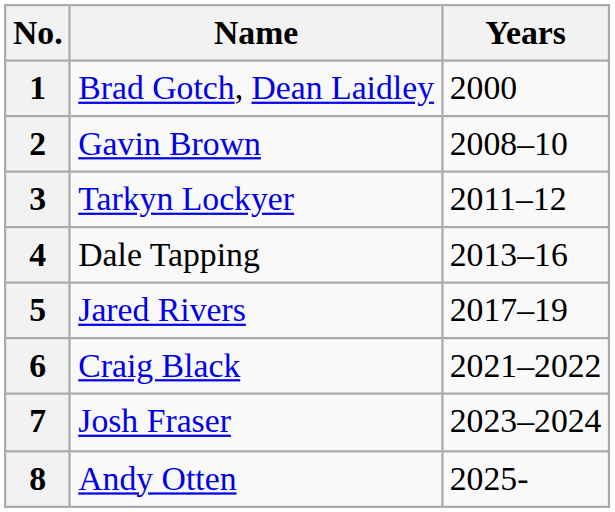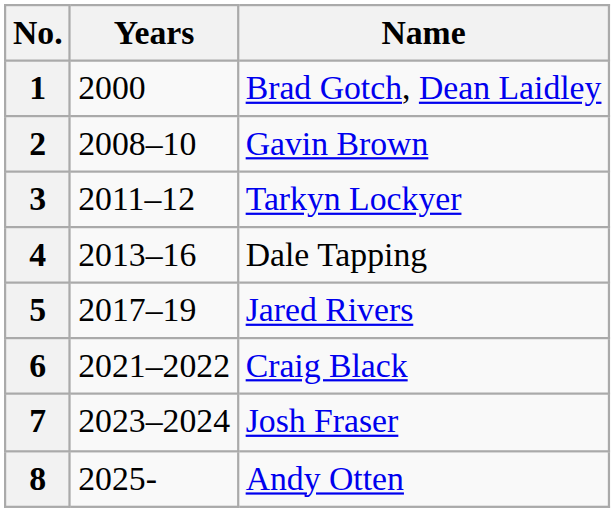 <table class="wikitable" style="text-align:left; font-size:95%">
 <tr>
 <th>No.</th>
+<th>Years</th>
 <th>Name</th>
-<th>Years</th>
 </tr>
 <tr>
 <th align=center>1</th>
+<td align=left>2000</td>
 <td><a href='#'>Brad Gotch</a>, <a href='#'>Dean Laidley</a></td>
-<td align=left>2000</td>
 </tr>
 <tr>
 <th align=center>2</th>
+<td align=left>2008–10</td>
 <td><a href='#'>Gavin Brown</a></td>
-<td align=left>2008–10</td>
 </tr>
 <tr>
 <th align=center>3</th>
+<td align=left>2011–12</td>
 <td><a href='#'>Tarkyn Lockyer</a></td>
-<td align=left>2011–12</td>
 </tr>
 <tr>
 <th align=center>4</th>
+<td align=left>2013–16</td>
 <td>Dale Tapping</td>
-<td align=left>2013–16</td>
 </tr>
 <tr>
 <th align=center>5</th>
+<td align=left>2017–19</td>
 <td><a href='#'>Jared Rivers</a></td>
-<td align=left>2017–19</td>
 </tr>
 <tr>
 <th align=center>6</th>
+<td align=left>2021–2022</td>
 <td><a href='#'>Craig Black</a></td>
-<td align=left>2021–2022</td>
 </tr>
 <tr>
 <th align=center>7</th>
+<td align=left>2023–2024</td>
 <td><a href='#'>Josh Fraser</a></td>
-<td align=left>2023–2024</td>
 </tr>
 <tr>
 <th align=center>8</th>
+<td align=left>2025-</td>
 <td><a href='#'>Andy Otten</a></td>
-<td align=left>2025-</td>
 </tr>
 </table>
